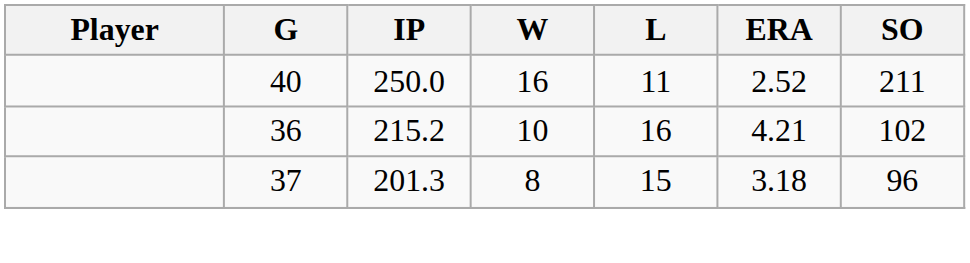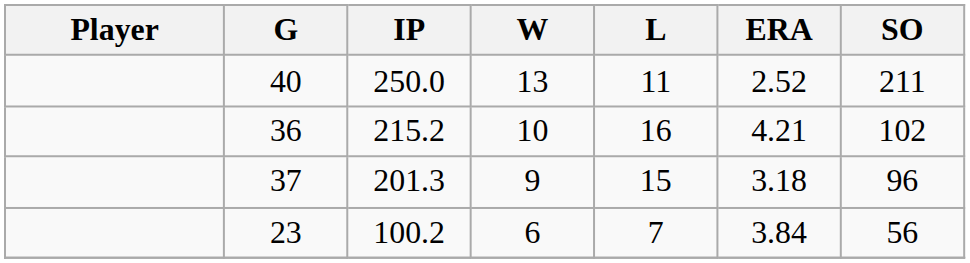 <table class="wikitable sortable">
 <tr>
 <th bgcolor="#DDDDFF" width="16%">Player</th>
 <th bgcolor="#DDDDFF" width="9%">G</th>
 <th bgcolor="#DDDDFF" width="9%">IP</th>
 <th bgcolor="#DDDDFF" width="9%">W</th>
 <th bgcolor="#DDDDFF" width="9%">L</th>
 <th bgcolor="#DDDDFF" width="9%">ERA</th>
 <th bgcolor="#DDDDFF" width="9%">SO</th>
 </tr>
 <tr align="center">
 <td></td>
 <td>40</td>
 <td>250.0</td>
-<td>16</td>
+<td>13</td>
 <td>11</td>
 <td>2.52</td>
 <td>211</td>
 </tr>
 <tr align="center">
 <td></td>
 <td>36</td>
 <td>215.2</td>
 <td>10</td>
 <td>16</td>
 <td>4.21</td>
 <td>102</td>
 </tr>
 <tr align="center">
 <td></td>
 <td>37</td>
 <td>201.3</td>
-<td>8</td>
+<td>9</td>
 <td>15</td>
 <td>3.18</td>
 <td>96</td>
 </tr>
 <tr align="center">
+<td></td>
+<td>23</td>
+<td>100.2</td>
+<td>6</td>
+<td>7</td>
+<td>3.84</td>
+<td>56</td>
+</tr>
+<tr align="center">
 </tr>
 </table>
